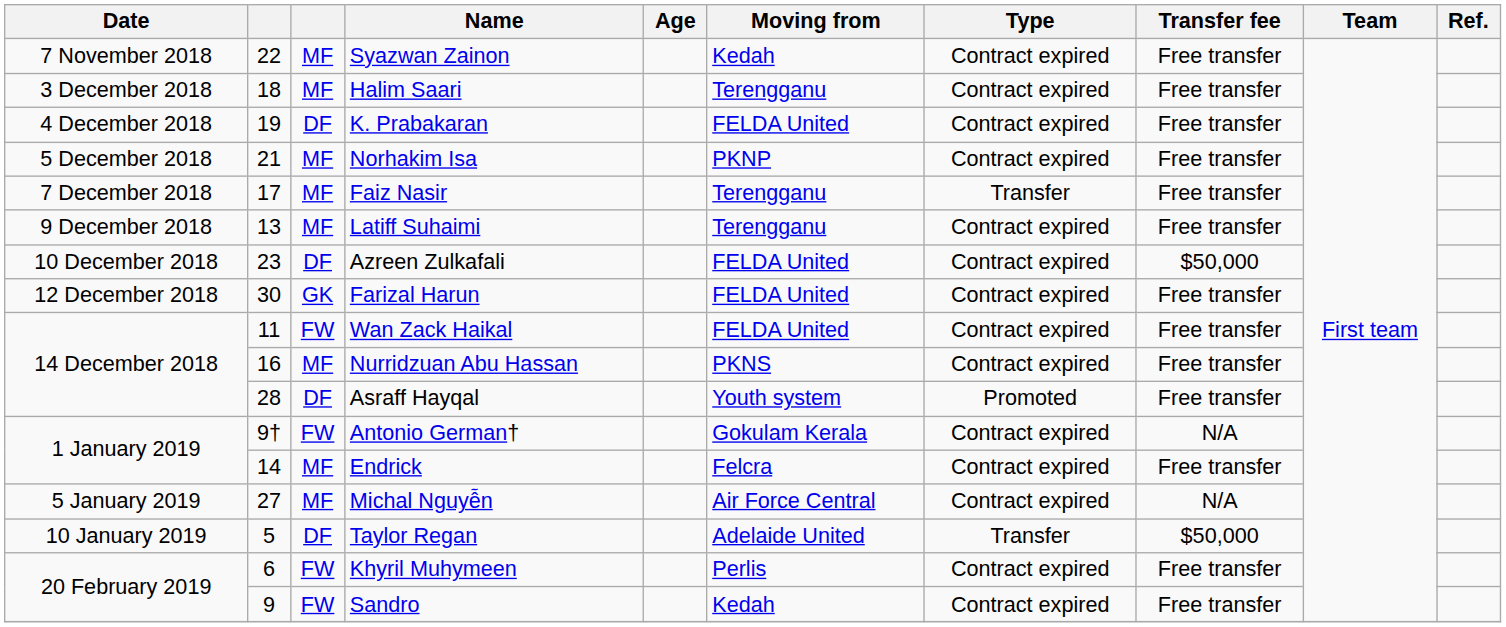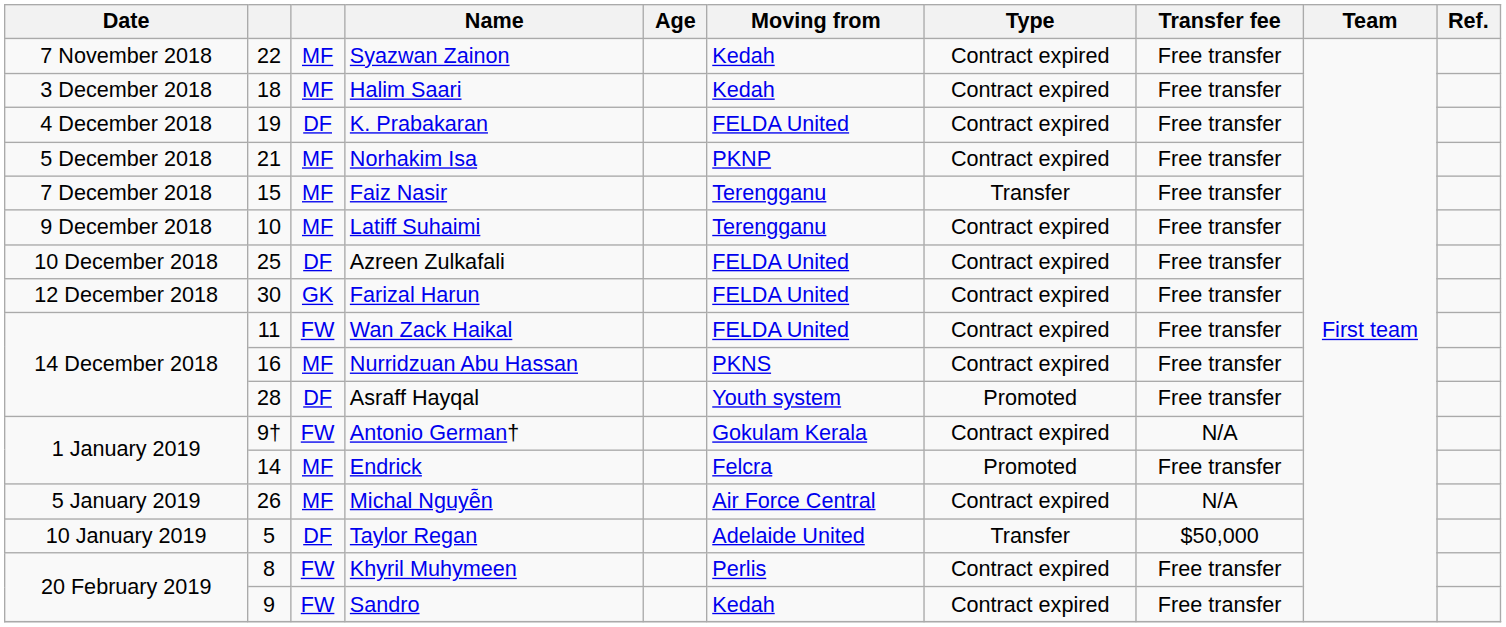 <table class="wikitable sortable" style="width:70%; text-align:center; font-size:100%; text-align:centre;">
 <tr>
 <th>Date</th>
 <th></th>
 <th></th>
 <th>Name</th>
 <th>Age</th>
 <th>Moving from</th>
 <th>Type</th>
 <th>Transfer fee</th>
 <th>Team</th>
 <th>Ref.</th>
 </tr>
 <tr>
 <td>7 November 2018</td>
 <td>22</td>
 <td><a href='#'>MF</a></td>
 <td style="text-align:left"> <a href='#'>Syazwan Zainon</a></td>
 <td></td>
 <td style="text-align:left"> <a href='#'>Kedah</a></td>
 <td>Contract expired</td>
 <td>Free transfer</td>
 <td rowspan="17"><a href='#'>First team</a></td>
 <td></td>
 </tr>
 <tr>
 <td>3 December 2018</td>
 <td>18</td>
 <td><a href='#'>MF</a></td>
 <td style="text-align:left"> <a href='#'>Halim Saari</a></td>
 <td></td>
-<td style="text-align:left"> <a href='#'>Terengganu</a></td>
+<td style="text-align:left"> <a href='#'>Kedah</a></td>
 <td>Contract expired</td>
 <td>Free transfer</td>
 <td></td>
 </tr>
 <tr>
 <td>4 December 2018</td>
 <td>19</td>
 <td><a href='#'>DF</a></td>
 <td style="text-align:left"> <a href='#'>K. Prabakaran</a></td>
 <td></td>
 <td style="text-align:left"> <a href='#'>FELDA United</a></td>
 <td>Contract expired</td>
 <td>Free transfer</td>
 <td></td>
 </tr>
 <tr>
 <td>5 December 2018</td>
 <td>21</td>
 <td><a href='#'>MF</a></td>
 <td style="text-align:left"> <a href='#'>Norhakim Isa</a></td>
 <td></td>
 <td style="text-align:left"> <a href='#'>PKNP</a></td>
 <td>Contract expired</td>
 <td>Free transfer</td>
 <td></td>
 </tr>
 <tr>
 <td>7 December 2018</td>
-<td>17</td>
+<td>15</td>
 <td><a href='#'>MF</a></td>
 <td style="text-align:left"> <a href='#'>Faiz Nasir</a></td>
 <td></td>
 <td style="text-align:left"> <a href='#'>Terengganu</a></td>
 <td>Transfer</td>
 <td>Free transfer</td>
 <td></td>
 </tr>
 <tr>
 <td>9 December 2018</td>
-<td>13</td>
+<td>10</td>
 <td><a href='#'>MF</a></td>
 <td style="text-align:left"> <a href='#'>Latiff Suhaimi</a></td>
 <td></td>
 <td style="text-align:left"> <a href='#'>Terengganu</a></td>
 <td>Contract expired</td>
 <td>Free transfer</td>
 <td></td>
 </tr>
 <tr>
 <td>10 December 2018</td>
-<td>23</td>
+<td>25</td>
 <td><a href='#'>DF</a></td>
 <td style="text-align:left"> Azreen Zulkafali</td>
 <td></td>
 <td style="text-align:left"> <a href='#'>FELDA United</a></td>
 <td>Contract expired</td>
-<td>$50,000</td>
+<td>Free transfer</td>
 <td></td>
 </tr>
 <tr>
 <td>12 December 2018</td>
 <td>30</td>
 <td><a href='#'>GK</a></td>
 <td style="text-align:left"> <a href='#'>Farizal Harun</a></td>
 <td></td>
 <td style="text-align:left"> <a href='#'>FELDA United</a></td>
 <td>Contract expired</td>
 <td>Free transfer</td>
 <td></td>
 </tr>
 <tr>
 <td rowspan="3">14 December 2018</td>
 <td>11</td>
 <td><a href='#'>FW</a></td>
 <td style="text-align:left"> <a href='#'>Wan Zack Haikal</a></td>
 <td></td>
 <td style="text-align:left"> <a href='#'>FELDA United</a></td>
 <td>Contract expired</td>
 <td>Free transfer</td>
 <td></td>
 </tr>
 <tr>
 <td>16</td>
 <td><a href='#'>MF</a></td>
 <td style="text-align:left"> <a href='#'>Nurridzuan Abu Hassan</a></td>
 <td></td>
 <td style="text-align:left"> <a href='#'>PKNS</a></td>
 <td>Contract expired</td>
 <td>Free transfer</td>
 <td></td>
 </tr>
 <tr>
 <td>28</td>
 <td><a href='#'>DF</a></td>
 <td style="text-align:left"> Asraff Hayqal</td>
 <td></td>
 <td style="text-align:left"> <a href='#'>Youth system</a></td>
 <td>Promoted</td>
 <td>Free transfer</td>
 <td></td>
 </tr>
 <tr>
 <td rowspan="2">1 January 2019</td>
 <td>9†</td>
 <td><a href='#'>FW</a></td>
 <td style="text-align:left"> <a href='#'>Antonio German</a>†</td>
 <td></td>
 <td style="text-align:left"> <a href='#'>Gokulam Kerala</a></td>
 <td>Contract expired</td>
 <td>N/A</td>
 <td></td>
 </tr>
 <tr>
 <td>14</td>
 <td><a href='#'>MF</a></td>
 <td style="text-align:left"> <a href='#'>Endrick</a></td>
 <td></td>
 <td style="text-align:left"> <a href='#'>Felcra</a></td>
-<td>Contract expired</td>
+<td>Promoted</td>
 <td>Free transfer</td>
 <td></td>
 </tr>
 <tr>
 <td>5 January 2019</td>
-<td>27</td>
+<td>26</td>
 <td><a href='#'>MF</a></td>
 <td style="text-align:left">  <a href='#'>Michal Nguyễn</a></td>
 <td></td>
 <td style="text-align:left"> <a href='#'>Air Force Central</a></td>
 <td>Contract expired</td>
 <td>N/A</td>
 <td></td>
 </tr>
 <tr>
 <td>10 January 2019</td>
 <td>5</td>
 <td><a href='#'>DF</a></td>
 <td style="text-align:left"> <a href='#'>Taylor Regan</a></td>
 <td></td>
 <td style="text-align:left"> <a href='#'>Adelaide United</a></td>
 <td>Transfer</td>
 <td>$50,000</td>
 <td></td>
 </tr>
 <tr>
 <td rowspan="2">20 February 2019</td>
-<td>6</td>
+<td>8</td>
 <td><a href='#'>FW</a></td>
 <td style="text-align:left"> <a href='#'>Khyril Muhymeen</a></td>
 <td></td>
 <td style="text-align:left"> <a href='#'>Perlis</a></td>
 <td>Contract expired</td>
 <td>Free transfer</td>
 <td></td>
 </tr>
 <tr>
 <td>9</td>
 <td><a href='#'>FW</a></td>
 <td style="text-align:left"> <a href='#'>Sandro</a></td>
 <td></td>
 <td style="text-align:left"> <a href='#'>Kedah</a></td>
 <td>Contract expired</td>
 <td>Free transfer</td>
 <td></td>
 </tr>
 <tr>
 </tr>
 </table>
